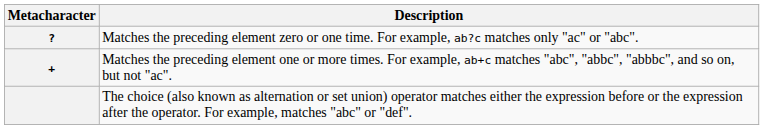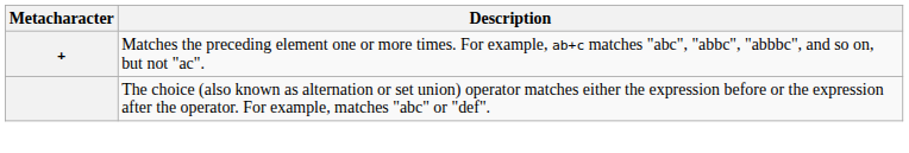 <table class="wikitable">
 <tr>
 <th>Metacharacter</th>
 <th>Description</th>
-</tr>
-<tr valign="top">
-<th><code>?</code></th>
-<td>Matches the preceding element zero or one time. For example, <code>ab?c</code> matches only "ac" or "abc".</td>
 </tr>
 <tr>
 <th><code>+</code></th>
 <td>Matches the preceding element one or more times. For example, <code>ab+c</code> matches "abc", "abbc", "abbbc", and so on, but not "ac".</td>
 </tr>
 <tr>
 <th><code></code></th>
 <td>The choice (also known as alternation or set union) operator matches either the expression before or the expression after the operator. For example, <code></code> matches "abc" or "def".</td>
 </tr>
 </table>
